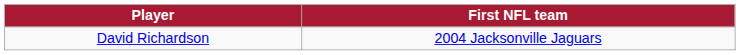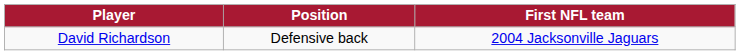 <table class="wikitable" width="65%">
 <tr align="center"  style="background:#A81933;color:#FFFFFF;">
 <td><strong>Player</strong></td>
+<td><strong>Position</strong></td>
 <td><strong>First NFL team</strong></td>
 </tr>
 <tr align="center" bgcolor="">
 <td><a href='#'>David Richardson</a></td>
+<td>Defensive back</td>
 <td><a href='#'>2004 Jacksonville Jaguars</a></td>
 </tr>
 </table>
